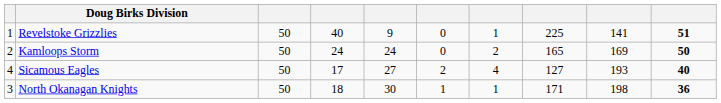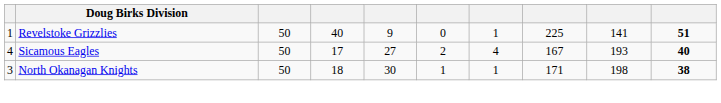 <table class="wikitable sortable">
 <tr>
 <th style="width 5em;"></th>
 <th style="width:20em;" class="unsortable">Doug Birks Division</th>
 <th style="width:4em;" class="unsortable"></th>
 <th style="width:4em;"></th>
 <th style="width:4em;"></th>
 <th style="width:4em;"></th>
 <th style="width:4em;"></th>
 <th style="width:5em;"></th>
 <th style="width:5em;"></th>
 <th style="width:5em;"></th>
 </tr>
 <tr align=center>
 <td>1</td>
 <td align=left><a href='#'>Revelstoke Grizzlies</a></td>
 <td>50</td>
 <td>40</td>
 <td>9</td>
 <td>0</td>
 <td>1</td>
 <td>225</td>
 <td>141</td>
 <td><strong>51</strong></td>
 </tr>
 <tr align=center>
-<td>2</td>
-<td align=left><a href='#'>Kamloops Storm</a></td>
-<td>50</td>
-<td>24</td>
-<td>24</td>
-<td>0</td>
-<td>2</td>
-<td>165</td>
-<td>169</td>
-<td><strong>50</strong></td>
-</tr>
-<tr align=center>
 <td>4</td>
 <td align=left><a href='#'>Sicamous Eagles</a></td>
 <td>50</td>
 <td>17</td>
 <td>27</td>
 <td>2</td>
 <td>4</td>
-<td>127</td>
+<td>167</td>
 <td>193</td>
 <td><strong>40</strong></td>
 </tr>
 <tr align=center>
 <td>3</td>
 <td align=left><a href='#'>North Okanagan Knights</a></td>
 <td>50</td>
 <td>18</td>
 <td>30</td>
 <td>1</td>
 <td>1</td>
 <td>171</td>
 <td>198</td>
-<td><strong>36</strong></td>
+<td><strong>38</strong></td>
 </tr>
 </table>
